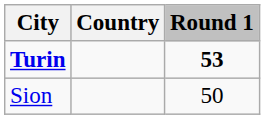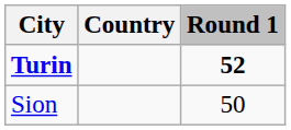 <table class="wikitable">
 <tr>
 <th>City</th>
 <th>Country</th>
 <td style="background:silver;"><strong>Round 1</strong></td>
 </tr>
 <tr>
 <td><strong><a href='#'>Turin</a></strong></td>
 <td><strong></strong></td>
-<td style="text-align:center;"><strong>53</strong></td>
+<td style="text-align:center;"><strong>52</strong></td>
 </tr>
 <tr>
 <td><a href='#'>Sion</a></td>
 <td></td>
 <td style="text-align:center;">50</td>
 </tr>
 </table>
